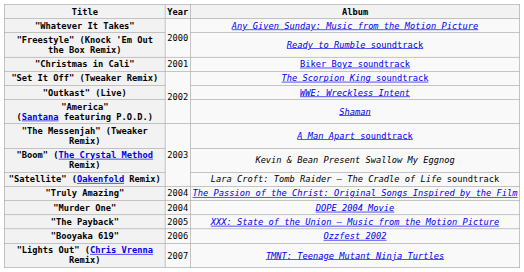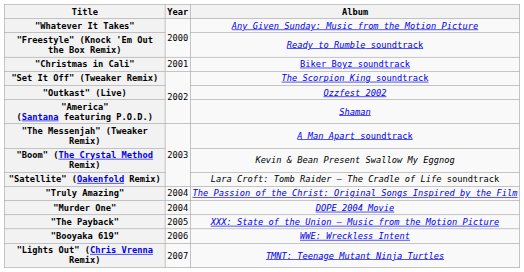 <table class="wikitable plainrowheaders" style="text-align:center;">
 <tr>
 <th scope="col" style="width:18em;">Title</th>
 <th scope="col">Year</th>
 <th scope="col">Album</th>
 </tr>
 <tr>
 <th scope="row">"Whatever It Takes"</th>
 <td rowspan="2">2000</td>
 <td><em><a href='#'>Any Given Sunday: Music from the Motion Picture</a></em></td>
 </tr>
 <tr>
 <th scope="row">"Freestyle" (Knock 'Em Out the Box Remix)</th>
 <td><a href='#'><em>Ready to Rumble</em> soundtrack</a></td>
 </tr>
 <tr>
 <th scope="row">"Christmas in Cali"</th>
 <td>2001</td>
 <td><a href='#'>Biker Boyz soundtrack</a></td>
 </tr>
 <tr>
 <th scope="row">"Set It Off" (Tweaker Remix)</th>
 <td rowspan="3">2002</td>
 <td><a href='#'><em>The Scorpion King</em> soundtrack</a></td>
 </tr>
 <tr>
 <th scope="row">"Outkast" (Live)</th>
-<td><em><a href='#'>WWE: Wreckless Intent</a></em></td>
+<td><em><a href='#'>Ozzfest 2002</a></em></td>
 </tr>
 <tr>
 <th scope="row">"America"<br><span>(<a href='#'>Santana</a> featuring P.O.D.)</span></th>
 <td><em><a href='#'>Shaman</a></em></td>
 </tr>
 <tr>
 <th scope="row">"The Messenjah" (Tweaker Remix)</th>
 <td rowspan="3">2003</td>
 <td><a href='#'><em>A Man Apart</em> soundtrack</a></td>
 </tr>
 <tr>
 <th scope="row">"Boom" (<a href='#'>The Crystal Method</a> Remix)</th>
 <td><em>Kevin & Bean Present Swallow My Eggnog</em></td>
 </tr>
 <tr>
 <th scope="row">"Satellite" (<a href='#'>Oakenfold</a> Remix)</th>
 <td><em>Lara Croft: Tomb Raider – The Cradle of Life</em> soundtrack</td>
 </tr>
 <tr>
 <th scope="row">"Truly Amazing"</th>
 <td>2004</td>
 <td><em><a href='#'>The Passion of the Christ: Original Songs Inspired by the Film</a></em></td>
 </tr>
 <tr>
 <th scope="row">"Murder One"</th>
 <td>2004</td>
 <td><em><a href='#'>DOPE 2004 Movie</a></em></td>
 </tr>
 <tr>
 <th scope="row">"The Payback"</th>
 <td>2005</td>
 <td><em><a href='#'>XXX: State of the Union –  Music from the Motion Picture</a></em></td>
 </tr>
 <tr>
 <th scope="row">"Booyaka 619"</th>
 <td>2006</td>
-<td><em><a href='#'>Ozzfest 2002</a></em></td>
+<td><em><a href='#'>WWE: Wreckless Intent</a></em></td>
 </tr>
 <tr>
 <th scope="row">"Lights Out" (<a href='#'>Chris Vrenna</a> Remix)</th>
 <td>2007</td>
 <td><em><a href='#'>TMNT: Teenage Mutant Ninja Turtles</a></em></td>
 </tr>
 </table>
